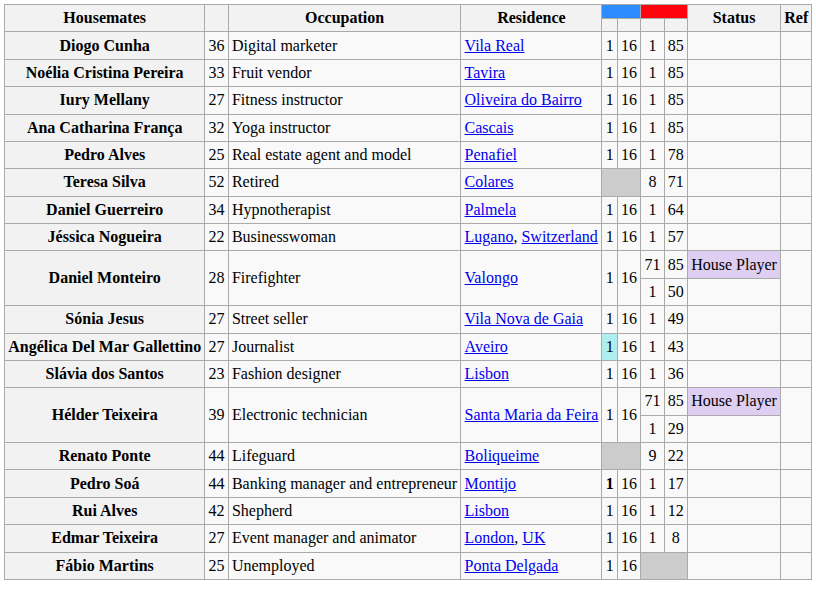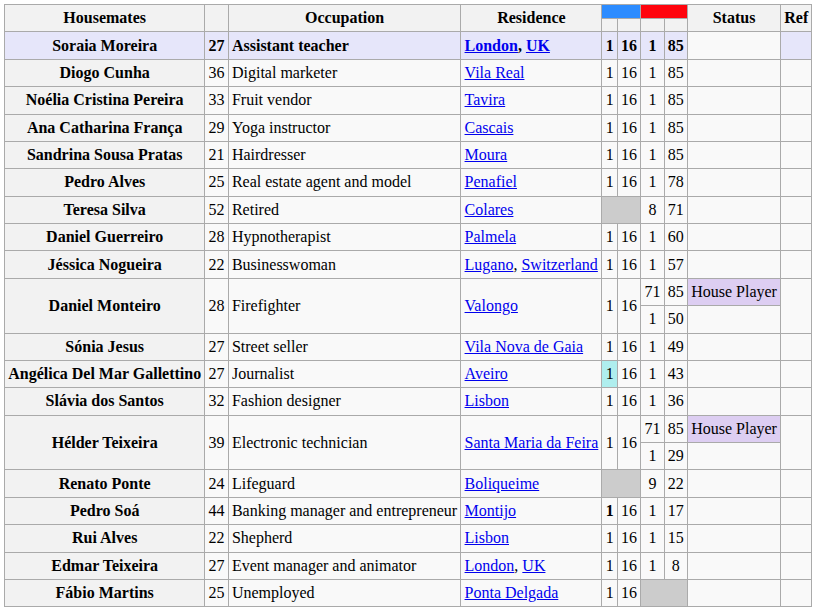 <table class="wikitable sortable" style="text-align:center; line-height:20px; width:auto;">
 <tr>
 <th rowspan="2">Housemates</th>
 <th rowspan="2"></th>
 <th rowspan="2">Occupation</th>
 <th rowspan="2">Residence</th>
 <th colspan="2" style="background:#2D8CFF"></th>
 <th colspan="2" style="background:#FF040D"></th>
 <th rowspan="2">Status</th>
 <th rowspan="2">Ref</th>
 </tr>
 <tr>
 <th></th>
 <th></th>
 <th></th>
 <th></th>
+</tr>
+<tr>
+<td bgcolor="E6E6FA"><strong>Soraia Moreira</strong></td>
+<td bgcolor="E6E6FA"><strong>27</strong></td>
+<td align=left bgcolor="E6E6FA"><strong>Assistant teacher</strong></td>
+<td align=left bgcolor="E6E6FA"><strong><a href='#'>London</a>, <a href='#'>UK</a></strong></td>
+<td bgcolor="E6E6FA"><strong>1</strong></td>
+<td bgcolor="E6E6FA"><strong>16</strong></td>
+<td bgcolor="E6E6FA"><strong>1</strong></td>
+<td bgcolor="E6E6FA"><strong>85</strong></td>
+<td></td>
+<td bgcolor="E6E6FA" style="text-align: center"></td>
 </tr>
 <tr>
 <th>Diogo Cunha</th>
 <td>36</td>
 <td align=left>Digital marketer</td>
 <td align=left><a href='#'>Vila Real</a></td>
 <td>1</td>
 <td>16</td>
 <td>1</td>
 <td>85</td>
 <td></td>
 <td style="text-align: center"></td>
 </tr>
 <tr>
 <th>Noélia Cristina Pereira</th>
 <td>33</td>
 <td align=left>Fruit vendor</td>
 <td align=left><a href='#'>Tavira</a></td>
 <td>1</td>
 <td>16</td>
 <td>1</td>
 <td>85</td>
 <td></td>
 <td style="text-align: center"></td>
 </tr>
 <tr>
-<th>Iury Mellany</th>
-<td>27</td>
-<td align=left>Fitness instructor</td>
-<td align=left><a href='#'>Oliveira do Bairro</a></td>
+<th>Ana Catharina França</th>
+<td>29</td>
+<td align=left>Yoga instructor</td>
+<td align=left><a href='#'>Cascais</a></td>
 <td>1</td>
 <td>16</td>
 <td>1</td>
 <td>85</td>
 <td></td>
 <td style="text-align: center"></td>
 </tr>
 <tr>
-<th>Ana Catharina França</th>
-<td>32</td>
-<td align=left>Yoga instructor</td>
-<td align=left><a href='#'>Cascais</a></td>
+<th>Sandrina Sousa Pratas</th>
+<td>21</td>
+<td align=left>Hairdresser</td>
+<td align=left><a href='#'>Moura</a></td>
 <td>1</td>
 <td>16</td>
 <td>1</td>
 <td>85</td>
 <td></td>
 <td style="text-align: center"></td>
 </tr>
 <tr>
 <th>Pedro Alves</th>
 <td>25</td>
 <td align=left>Real estate agent and model</td>
 <td align=left><a href='#'>Penafiel</a></td>
 <td>1</td>
 <td>16</td>
 <td>1</td>
 <td>78</td>
 <td></td>
 <td style="text-align: center"></td>
 </tr>
 <tr>
 <th>Teresa Silva</th>
 <td>52</td>
 <td align=left>Retired</td>
 <td align=left><a href='#'>Colares</a></td>
 <td colspan="2" style="background-color: #ccc;"></td>
 <td>8</td>
 <td>71</td>
 <td></td>
 <td style="text-align: center"></td>
 </tr>
 <tr>
 <th>Daniel Guerreiro</th>
-<td>34</td>
+<td>28</td>
 <td align=left>Hypnotherapist</td>
 <td align=left><a href='#'>Palmela</a></td>
 <td>1</td>
 <td>16</td>
 <td>1</td>
-<td>64</td>
+<td>60</td>
 <td></td>
 <td style="text-align: center"></td>
 </tr>
 <tr>
 <th>Jéssica Nogueira</th>
 <td>22</td>
 <td align=left>Businesswoman</td>
 <td align=left><a href='#'>Lugano</a>, <a href='#'>Switzerland</a></td>
 <td>1</td>
 <td>16</td>
 <td>1</td>
 <td>57</td>
 <td></td>
 <td style="text-align: center"></td>
 </tr>
 <tr>
 <th rowspan="2">Daniel Monteiro</th>
 <td rowspan="2">28</td>
 <td rowspan="2" align=left>Firefighter</td>
 <td rowspan="2" align=left><a href='#'>Valongo</a></td>
 <td rowspan="2">1</td>
 <td rowspan="2">16</td>
 <td>71</td>
 <td>85</td>
 <td style="background:#DDCEF2">House Player</td>
 <td rowspan="2" style="text-align: center"></td>
 </tr>
 <tr>
 <td>1</td>
 <td>50</td>
 <td></td>
 </tr>
 <tr>
 <th>Sónia Jesus</th>
 <td>27</td>
 <td align=left>Street seller</td>
 <td align=left><a href='#'>Vila Nova de Gaia</a></td>
 <td>1</td>
 <td>16</td>
 <td>1</td>
 <td>49</td>
 <td></td>
 <td style="text-align: center"></td>
 </tr>
 <tr>
 <th>Angélica Del Mar Gallettino</th>
 <td>27</td>
 <td align=left>Journalist</td>
 <td align=left><a href='#'>Aveiro</a></td>
 <td style="background: paleturquoise;">1</td>
 <td>16</td>
 <td>1</td>
 <td>43</td>
 <td></td>
 <td style="text-align: center"></td>
 </tr>
 <tr>
 <th>Slávia dos Santos</th>
-<td>23</td>
+<td>32</td>
 <td align=left>Fashion designer</td>
 <td align=left><a href='#'>Lisbon</a></td>
 <td>1</td>
 <td>16</td>
 <td>1</td>
 <td>36</td>
 <td></td>
 <td style="text-align: center"></td>
 </tr>
 <tr>
 <th rowspan="2">Hélder Teixeira</th>
 <td rowspan="2">39</td>
 <td rowspan="2" align=left>Electronic technician</td>
 <td rowspan="2" align=left><a href='#'>Santa Maria da Feira</a></td>
 <td rowspan="2">1</td>
 <td rowspan="2">16</td>
 <td>71</td>
 <td>85</td>
 <td style="background:#DDCEF2">House Player</td>
 <td rowspan="2" style="text-align: center"></td>
 </tr>
 <tr>
 <td>1</td>
 <td>29</td>
 <td></td>
 </tr>
 <tr>
 <th>Renato Ponte</th>
-<td>44</td>
+<td>24</td>
 <td align=left>Lifeguard</td>
 <td align=left><a href='#'>Boliqueime</a></td>
 <td colspan="2" style="background-color: #ccc;"></td>
 <td>9</td>
 <td>22</td>
 <td></td>
 <td style="text-align: center"></td>
 </tr>
 <tr>
 <th>Pedro Soá</th>
 <td>44</td>
 <td align=left>Banking manager and entrepreneur</td>
 <td align=left><a href='#'>Montijo</a></td>
 <td><strong>1</strong></td>
 <td>16</td>
 <td>1</td>
 <td>17</td>
 <td></td>
 <td style="text-align: center"></td>
 </tr>
 <tr>
 <th>Rui Alves</th>
-<td>42</td>
+<td>22</td>
 <td align=left>Shepherd</td>
 <td align=left><a href='#'>Lisbon</a></td>
 <td>1</td>
 <td>16</td>
 <td>1</td>
-<td>12</td>
+<td>15</td>
 <td></td>
 <td style="text-align: center"></td>
 </tr>
 <tr>
 <th>Edmar Teixeira</th>
 <td>27</td>
 <td align=left>Event manager and animator</td>
 <td align=left><a href='#'>London</a>, <a href='#'>UK</a></td>
 <td>1</td>
 <td>16</td>
 <td>1</td>
 <td>8</td>
 <td></td>
 <td style="text-align: center"></td>
 </tr>
 <tr>
 <th>Fábio Martins</th>
 <td>25</td>
 <td align=left>Unemployed</td>
 <td align=left><a href='#'>Ponta Delgada</a></td>
 <td>1</td>
 <td>16</td>
 <td colspan="2" style="background-color: #ccc;"></td>
 <td></td>
 <td style="text-align: center"></td>
 </tr>
 </table>
